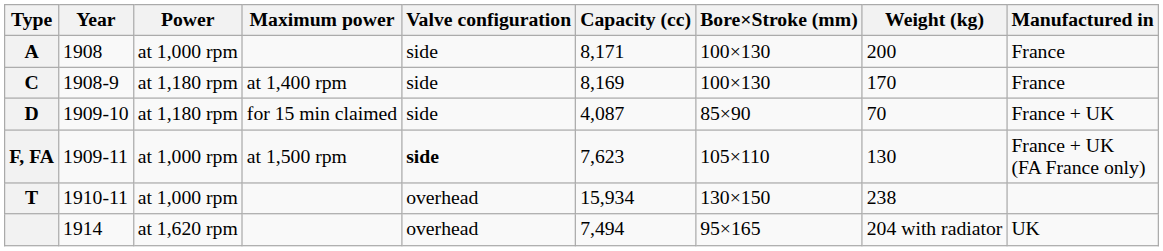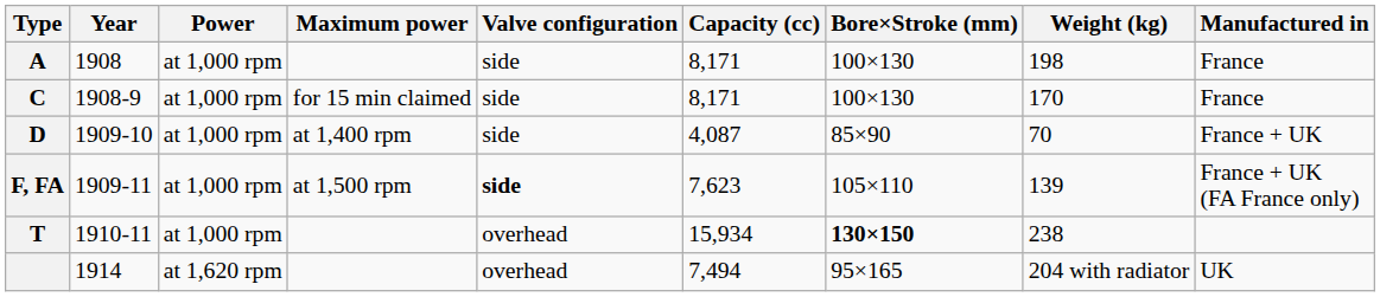 <table class="wikitable">
 <tr>
 <th scope="col">Type</th>
 <th scope="col">Year</th>
 <th scope="col">Power</th>
 <th scope="col">Maximum power</th>
 <th scope="col">Valve configuration</th>
 <th scope="col">Capacity (cc)</th>
 <th scope="col">Bore×Stroke (mm)</th>
 <th scope="col">Weight (kg)</th>
 <th scope="col">Manufactured in</th>
 </tr>
 <tr>
 <th scope="row">A</th>
 <td>1908</td>
 <td> at 1,000 rpm</td>
 <td></td>
 <td>side</td>
 <td>8,171</td>
 <td>100×130</td>
-<td>200</td>
+<td>198</td>
 <td>France</td>
 </tr>
 <tr>
 <th scope="row">C</th>
 <td>1908-9</td>
-<td> at 1,180 rpm</td>
-<td> at 1,400 rpm</td>
+<td> at 1,000 rpm</td>
+<td> for 15 min claimed</td>
 <td>side</td>
-<td>8,169</td>
+<td>8,171</td>
 <td>100×130</td>
 <td>170</td>
 <td>France</td>
 </tr>
 <tr>
 <th scope="row">D</th>
 <td>1909-10</td>
-<td> at 1,180 rpm</td>
-<td> for 15 min claimed</td>
+<td> at 1,000 rpm</td>
+<td> at 1,400 rpm</td>
 <td>side</td>
 <td>4,087</td>
 <td>85×90</td>
 <td>70</td>
 <td>France + UK</td>
 </tr>
 <tr>
 <th scope="row">F, FA</th>
 <td>1909-11</td>
 <td> at 1,000 rpm</td>
 <td> at 1,500 rpm</td>
 <td><strong>side</strong></td>
 <td>7,623</td>
 <td>105×110</td>
-<td>130</td>
+<td>139</td>
 <td>France + UK<br>(FA France only)</td>
 </tr>
 <tr>
 <th scope="row">T</th>
 <td>1910-11</td>
 <td> at 1,000 rpm</td>
 <td></td>
 <td>overhead</td>
 <td>15,934</td>
-<td>130×150</td>
+<td><strong>130×150</strong></td>
 <td>238</td>
 <td></td>
 </tr>
 <tr>
 <th scope="row"></th>
 <td>1914</td>
 <td> at 1,620 rpm</td>
 <td></td>
 <td>overhead</td>
 <td>7,494</td>
 <td>95×165</td>
 <td>204 with radiator</td>
 <td>UK</td>
 </tr>
 </table>
